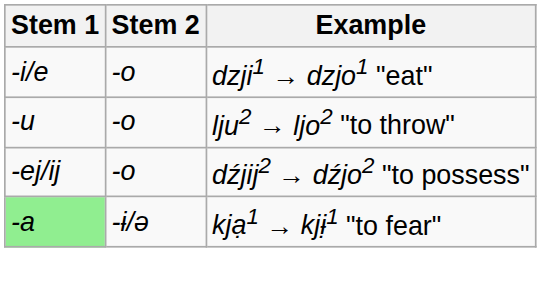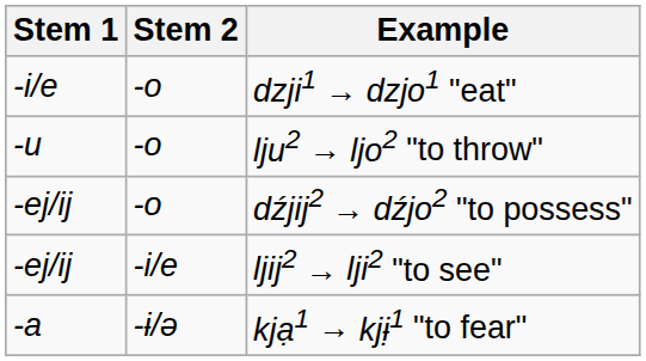 <table class="wikitable">
 <tr>
 <th>Stem 1</th>
 <th>Stem 2</th>
 <th>Example</th>
 </tr>
 <tr>
 <td><em>-i/e</em></td>
 <td><em>-o</em></td>
 <td> <em>dzji<sup>1</sup></em> →  <em>dzjo<sup>1</sup></em> "eat"</td>
 </tr>
 <tr>
 <td><em>-u</em></td>
 <td><em>-o</em></td>
 <td> <em>lju<sup>2</sup></em> →  <em>ljo<sup>2</sup></em> "to throw"</td>
 </tr>
 <tr>
 <td><em>-ej/ij</em></td>
 <td><em>-o</em></td>
 <td> <em>dźjij<sup>2</sup></em> →  <em>dźjo<sup>2</sup></em> "to possess"</td>
 </tr>
 <tr>
-<td style="background: lightgreen;"><em>-a</em></td>
+<td><em>-ej/ij</em></td>
+<td><em>-i/e</em></td>
+<td> <em>ljij<sup>2</sup></em> →  <em>lji<sup>2</sup></em> "to see"</td>
+</tr>
+<tr>
+<td><em>-a</em></td>
 <td><em>-ɨ/ə</em></td>
 <td> <em>kjạ<sup>1</sup></em> →  <em>kjɨ̣<sup>1</sup></em> "to fear"</td>
 </tr>
 </table>
